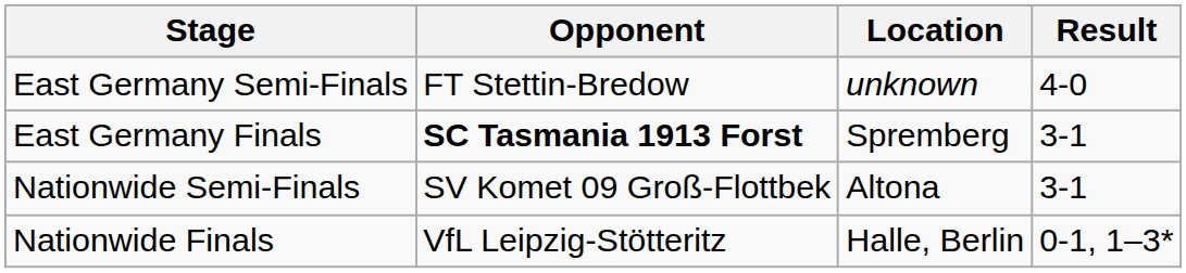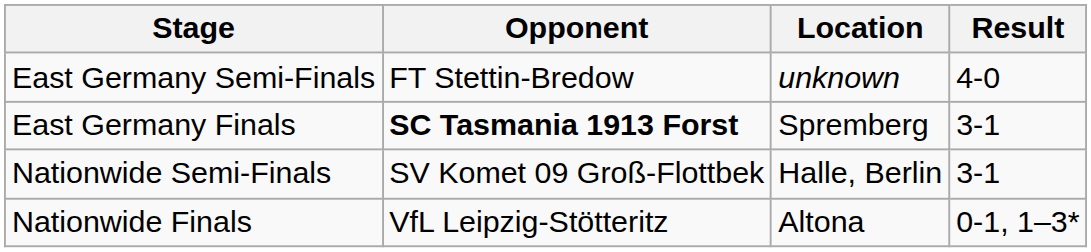 <table class="wikitable">
 <tr>
 <th>Stage</th>
 <th>Opponent</th>
 <th>Location</th>
 <th>Result</th>
 </tr>
 <tr>
 <td>East Germany Semi-Finals</td>
 <td>FT Stettin-Bredow</td>
 <td><em>unknown</em></td>
 <td>4-0</td>
 </tr>
 <tr>
 <td>East Germany Finals</td>
 <td><strong>SC Tasmania 1913 Forst</strong></td>
 <td>Spremberg</td>
 <td>3-1</td>
 </tr>
 <tr>
 <td>Nationwide Semi-Finals</td>
 <td>SV Komet 09 Groß-Flottbek</td>
-<td>Altona</td>
+<td>Halle, Berlin</td>
 <td>3-1</td>
 </tr>
 <tr>
 <td>Nationwide Finals</td>
 <td>VfL Leipzig-Stötteritz</td>
-<td>Halle, Berlin</td>
+<td>Altona</td>
 <td>0-1, 1–3*</td>
 </tr>
 </table>
